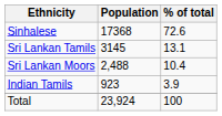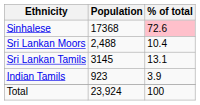 <table class="wikitable">
 <tr>
 <th>Ethnicity</th>
 <th>Population</th>
 <th>% of total</th>
 </tr>
 <tr>
 <td><a href='#'>Sinhalese</a></td>
 <td>17368</td>
-<td>72.6</td>
+<td style="background: pink;">72.6</td>
+</tr>
+<tr>
+<td><a href='#'>Sri Lankan Moors</a></td>
+<td>2,488</td>
+<td>10.4</td>
 </tr>
 <tr>
 <td><a href='#'>Sri Lankan Tamils</a></td>
 <td>3145</td>
 <td>13.1</td>
-</tr>
-<tr>
-<td><a href='#'>Sri Lankan Moors</a></td>
-<td>2,488</td>
-<td>10.4</td>
 </tr>
 <tr>
 <td><a href='#'>Indian Tamils</a></td>
 <td>923</td>
 <td>3.9</td>
 </tr>
 <tr>
 </tr>
 <tr>
 <td>Total</td>
 <td>23,924</td>
 <td>100</td>
 </tr>
 </table>
